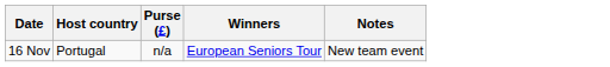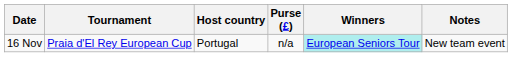 <table class="wikitable" style="font-size:95%">
 <tr>
 <th>Date</th>
+<th>Tournament</th>
 <th>Host country</th>
 <th>Purse<br>(<a href='#'>£</a>)</th>
 <th>Winners</th>
 <th>Notes</th>
 </tr>
 <tr>
 <td>16 Nov</td>
+<td><a href='#'>Praia d'El Rey European Cup</a></td>
 <td>Portugal</td>
 <td align=center>n/a</td>
-<td><a href='#'>European Seniors Tour</a></td>
+<td style="background: paleturquoise;"><a href='#'>European Seniors Tour</a></td>
 <td>New team event</td>
 </tr>
 </table>
